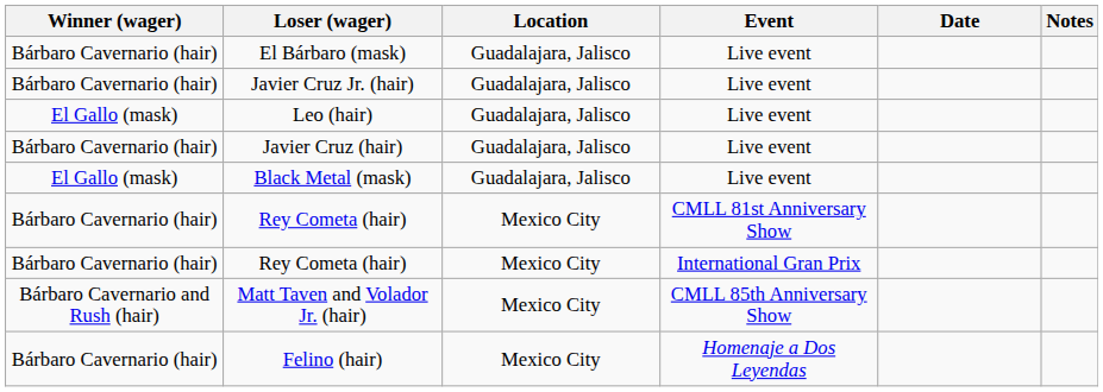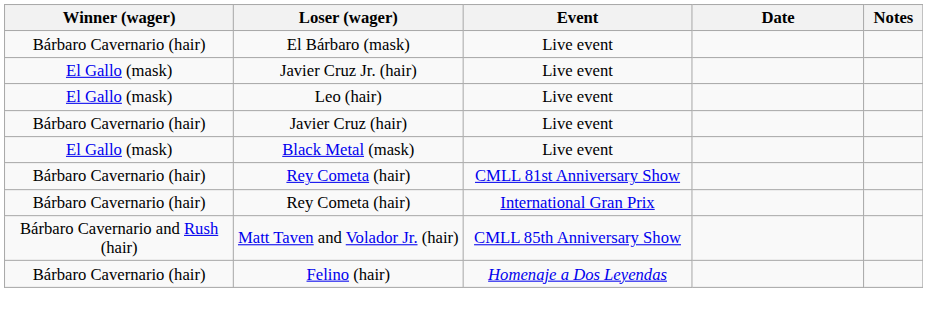 <table class="wikitable sortable" width=100%  style="text-align: center">
 <tr>
 <th width=20% scope="col">Winner (wager)</th>
 <th width=20% scope="col">Loser (wager)</th>
-<th width=20% scope="col">Location</th>
 <th width=20% scope="col">Event</th>
 <th width=15% scope="col">Date</th>
 <th class="unsortable" width=5% scope="col">Notes</th>
 </tr>
 <tr>
 <td>Bárbaro Cavernario (hair)</td>
 <td>El Bárbaro (mask)</td>
-<td>Guadalajara, Jalisco</td>
 <td>Live event</td>
 <td></td>
 <td></td>
 </tr>
 <tr>
-<td>Bárbaro Cavernario (hair)</td>
+<td><a href='#'>El Gallo</a> (mask)</td>
 <td>Javier Cruz Jr. (hair)</td>
-<td>Guadalajara, Jalisco</td>
 <td>Live event</td>
 <td></td>
 <td></td>
 </tr>
 <tr>
 <td><a href='#'>El Gallo</a> (mask)</td>
 <td>Leo (hair)</td>
-<td>Guadalajara, Jalisco</td>
 <td>Live event</td>
 <td></td>
 <td></td>
 </tr>
 <tr>
 <td>Bárbaro Cavernario (hair)</td>
 <td>Javier Cruz (hair)</td>
-<td>Guadalajara, Jalisco</td>
 <td>Live event</td>
 <td></td>
 <td></td>
 </tr>
 <tr>
 <td><a href='#'>El Gallo</a> (mask)</td>
 <td><a href='#'>Black Metal</a> (mask)</td>
-<td>Guadalajara, Jalisco</td>
 <td>Live event</td>
 <td></td>
 <td></td>
 </tr>
 <tr>
 <td>Bárbaro Cavernario (hair)</td>
 <td><a href='#'>Rey Cometa</a> (hair)</td>
-<td>Mexico City</td>
 <td><a href='#'>CMLL 81st Anniversary Show</a></td>
 <td></td>
 <td></td>
 </tr>
 <tr>
 <td>Bárbaro Cavernario (hair)</td>
 <td>Rey Cometa (hair)</td>
-<td>Mexico City</td>
 <td><a href='#'>International Gran Prix</a></td>
 <td></td>
 <td></td>
 </tr>
 <tr>
 <td>Bárbaro Cavernario and <a href='#'>Rush</a> (hair)</td>
 <td><a href='#'>Matt Taven</a> and <a href='#'>Volador Jr.</a> (hair)</td>
-<td>Mexico City</td>
 <td><a href='#'>CMLL 85th Anniversary Show</a></td>
 <td></td>
 <td></td>
 </tr>
 <tr>
 <td>Bárbaro Cavernario (hair)</td>
 <td><a href='#'>Felino</a> (hair)</td>
-<td>Mexico City</td>
 <td><em><a href='#'>Homenaje a Dos Leyendas</a></em></td>
 <td></td>
 <td></td>
 </tr>
 </table>
